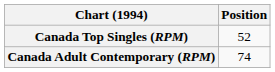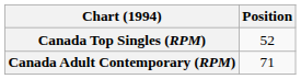 <table class="wikitable plainrowheaders" style="text-align:center">
 <tr>
 <th>Chart (1994)</th>
 <th>Position</th>
 </tr>
 <tr>
 <th scope="row">Canada Top Singles (<em>RPM</em>)</th>
 <td>52</td>
 </tr>
 <tr>
 <th scope="row">Canada Adult Contemporary (<em>RPM</em>)</th>
-<td>74</td>
+<td>71</td>
 </tr>
 </table>
